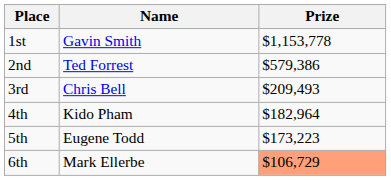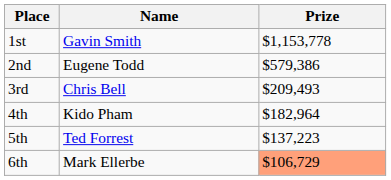 <table class="wikitable">
 <tr>
 <th width="50">Place</th>
 <th width="200">Name</th>
 <th width="125">Prize</th>
 </tr>
 <tr>
 <td>1st</td>
 <td><a href='#'>Gavin Smith</a></td>
 <td>$1,153,778</td>
 </tr>
 <tr>
 <td>2nd</td>
-<td><a href='#'>Ted Forrest</a></td>
+<td>Eugene Todd</td>
 <td>$579,386</td>
 </tr>
 <tr>
 <td>3rd</td>
 <td><a href='#'>Chris Bell</a></td>
 <td>$209,493</td>
 </tr>
 <tr>
 <td>4th</td>
 <td>Kido Pham</td>
 <td>$182,964</td>
 </tr>
 <tr>
 <td>5th</td>
-<td>Eugene Todd</td>
-<td>$173,223</td>
+<td><a href='#'>Ted Forrest</a></td>
+<td>$137,223</td>
 </tr>
 <tr>
 <td>6th</td>
 <td>Mark Ellerbe</td>
 <td style="background: lightsalmon;">$106,729</td>
 </tr>
 </table>
